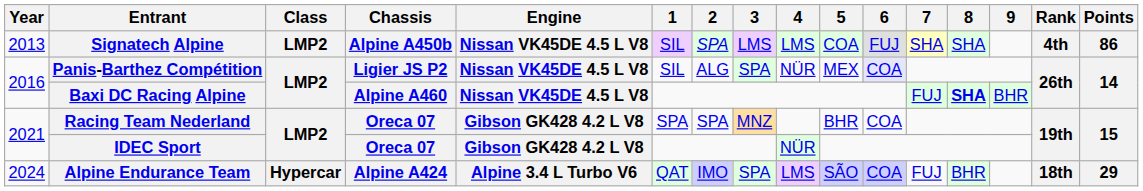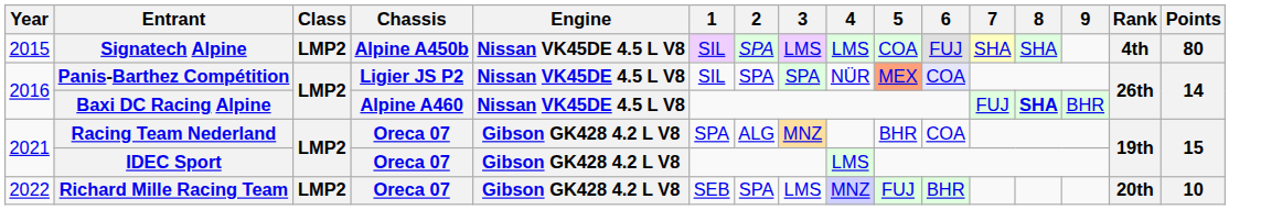 <table class="wikitable" style="text-align:center; font-size:90%">
 <tr>
 <th>Year</th>
 <th>Entrant</th>
 <th>Class</th>
 <th>Chassis</th>
 <th>Engine</th>
 <th>1</th>
 <th>2</th>
 <th>3</th>
 <th>4</th>
 <th>5</th>
 <th>6</th>
 <th>7</th>
 <th>8</th>
 <th>9</th>
 <th>Rank</th>
 <th>Points</th>
 </tr>
 <tr>
-<td><a href='#'>2013</a></td>
+<td><a href='#'>2015</a></td>
 <th><a href='#'>Signatech</a> <a href='#'>Alpine</a></th>
 <th>LMP2</th>
 <th><a href='#'>Alpine A450b</a></th>
 <th><a href='#'>Nissan</a> VK45DE 4.5 L V8</th>
 <td style="background:#EFCFFF;"><a href='#'>SIL</a><br></td>
 <td style="background:#DFFFDF;"><em><a href='#'>SPA</a></em><br></td>
 <td style="background:#EFCFFF;"><a href='#'>LMS</a><br></td>
 <td style="background:#DFFFDF;"><a href='#'>LMS</a><br></td>
 <td style="background:#DFFFDF;"><a href='#'>COA</a><br></td>
 <td style="background:#DFDFDF;"><a href='#'>FUJ</a><br></td>
 <td style="background:#FFFFBF;"><a href='#'>SHA</a><br></td>
 <td style="background:#DFFFDF;"><a href='#'>SHA</a><br></td>
 <td></td>
 <th>4th</th>
-<th>86</th>
+<th>80</th>
 </tr>
 <tr>
 <td rowspan=2><a href='#'>2016</a></td>
 <th><a href='#'>Panis</a>-<a href='#'>Barthez Compétition</a></th>
 <th rowspan=2>LMP2</th>
 <th><a href='#'>Ligier JS P2</a></th>
 <th><a href='#'>Nissan</a> <a href='#'>VK45DE</a> 4.5 L V8</th>
 <td><a href='#'>SIL</a></td>
-<td><a href='#'>ALG</a></td>
+<td><a href='#'>SPA</a></td>
 <td style="background:#dfffdf;"><a href='#'>SPA</a><br></td>
 <td><a href='#'>NÜR</a></td>
-<td><a href='#'>MEX</a></td>
+<td style="background: lightsalmon;"><a href='#'>MEX</a></td>
 <td style="background: lavender;"><a href='#'>COA</a></td>
 <td colspan=3></td>
 <th rowspan=2>26th</th>
 <th rowspan=2>14</th>
 </tr>
 <tr>
 <th><a href='#'>Baxi DC Racing</a> <a href='#'>Alpine</a></th>
 <th><a href='#'>Alpine A460</a></th>
 <th><a href='#'>Nissan</a> <a href='#'>VK45DE</a> 4.5 L V8</th>
 <td colspan=6></td>
 <td style="background:#DFFFDF;"><a href='#'>FUJ</a><br></td>
 <td style="background:#DFFFDF;"><strong><a href='#'>SHA</a><br></strong></td>
 <td style="background:#DFFFDF;"><a href='#'>BHR</a><br></td>
 </tr>
 <tr>
 <td rowspan=2><a href='#'>2021</a></td>
 <th><a href='#'>Racing Team Nederland</a></th>
 <th rowspan=2>LMP2</th>
 <th><a href='#'>Oreca 07</a></th>
 <th><a href='#'>Gibson</a> GK428 4.2 L V8</th>
 <td><a href='#'>SPA</a></td>
-<td><a href='#'>SPA</a></td>
+<td><a href='#'>ALG</a></td>
 <td style="background:#FFDF9F;"><a href='#'>MNZ</a><br></td>
 <td></td>
 <td><a href='#'>BHR</a></td>
 <td><a href='#'>COA</a></td>
 <td colspan=3></td>
 <th rowspan=2>19th</th>
 <th rowspan=2>15</th>
 </tr>
 <tr>
 <th><a href='#'>IDEC Sport</a></th>
 <th><a href='#'>Oreca 07</a></th>
 <th><a href='#'>Gibson</a> GK428 4.2 L V8</th>
 <td colspan=3></td>
-<td style="background:#DFFFDF;"><a href='#'>NÜR</a><br></td>
+<td style="background:#DFFFDF;"><a href='#'>LMS</a><br></td>
 <td colspan=5></td>
 </tr>
 <tr>
-<td><a href='#'>2024</a></td>
-<th><a href='#'>Alpine Endurance Team</a></th>
-<th>Hypercar</th>
-<th><a href='#'>Alpine A424</a></th>
-<th><a href='#'>Alpine</a> 3.4 L Turbo V6</th>
-<td style="background:#DFFFDF;"><a href='#'>QAT</a><br></td>
-<td style="background:#CFCFFF;"><a href='#'>IMO</a><br></td>
-<td style="background:#dfffdf;"><a href='#'>SPA</a><br></td>
-<td style="background:#efcfff;"><a href='#'>LMS</a><br></td>
-<td style="background:#cfcfff;"><a href='#'>SÃO</a><br></td>
-<td style="background:#cfcfff;"><a href='#'>COA</a><br></td>
-<td style="background:#;"><a href='#'>FUJ</a></td>
-<td style="background:#dfffdf;"><a href='#'>BHR</a><br></td>
+<td><a href='#'>2022</a></td>
+<th><a href='#'>Richard Mille Racing Team</a></th>
+<th>LMP2</th>
+<th><a href='#'>Oreca 07</a></th>
+<th><a href='#'>Gibson</a> GK428 4.2 L V8</th>
+<td><a href='#'>SEB</a></td>
+<td><a href='#'>SPA</a></td>
+<td><a href='#'>LMS</a></td>
+<td style="background:#CFCFFF;"><a href='#'>MNZ</a><br></td>
+<td style="background:#DFFFDF;"><a href='#'>FUJ</a><br></td>
+<td style="background:#DFFFDF;"><a href='#'>BHR</a><br></td>
 <td></td>
-<th>18th</th>
-<th>29</th>
+<td></td>
+<td></td>
+<th>20th</th>
+<th>10</th>
 </tr>
 </table>
